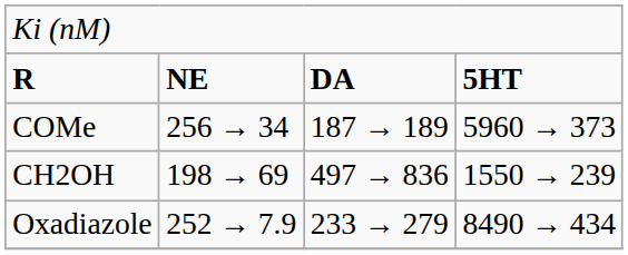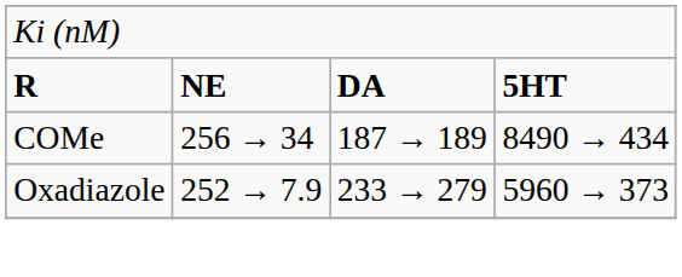 <table class="wikitable">
 <tr>
 <td colspan=4><em>Ki (nM)</em></td>
 </tr>
 <tr>
 <td><strong>R</strong></td>
 <td><strong>NE</strong></td>
 <td><strong>DA</strong></td>
 <td><strong>5HT</strong></td>
 </tr>
 <tr>
 <td>COMe</td>
 <td>256 → 34</td>
 <td>187 → 189</td>
-<td>5960 → 373</td>
-</tr>
-<tr>
-<td>CH2OH</td>
-<td>198 → 69</td>
-<td>497 → 836</td>
-<td>1550 → 239</td>
+<td>8490 → 434</td>
 </tr>
 <tr>
 <td>Oxadiazole</td>
 <td>252 → 7.9</td>
 <td>233 → 279</td>
-<td>8490 → 434</td>
+<td>5960 → 373</td>
 </tr>
 <tr>
 </tr>
 </table>
